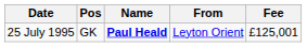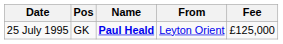 <table class="wikitable">
 <tr>
 <th>Date</th>
 <th>Pos</th>
 <th>Name</th>
 <th>From</th>
 <th>Fee</th>
 </tr>
 <tr>
 <td>25 July 1995</td>
 <td>GK</td>
 <td><strong><a href='#'>Paul Heald</a></strong></td>
 <td><a href='#'>Leyton Orient</a></td>
-<td>£125,001</td>
+<td>£125,000</td>
 </tr>
 </table>
